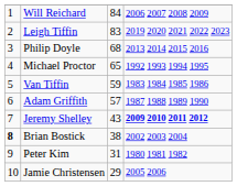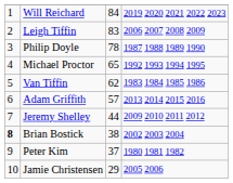 <table class="wikitable">
 <tr>
 </tr>
 <tr>
 <td>1</td>
 <td><a href='#'>Will Reichard</a></td>
 <td>84</td>
-<td style="font-size:85%;"><a href='#'>2006</a> <a href='#'>2007</a> <a href='#'>2008</a> <a href='#'>2009</a></td>
+<td style="font-size:85%;"><a href='#'>2019</a> <a href='#'>2020</a> <a href='#'>2021</a> <a href='#'>2022</a> <a href='#'>2023</a></td>
 </tr>
 <tr>
 <td>2</td>
 <td><a href='#'>Leigh Tiffin</a></td>
 <td>83</td>
-<td style="font-size:85%;"><a href='#'>2019</a> <a href='#'>2020</a> <a href='#'>2021</a> <a href='#'>2022</a> <a href='#'>2023</a></td>
+<td style="font-size:85%;"><a href='#'>2006</a> <a href='#'>2007</a> <a href='#'>2008</a> <a href='#'>2009</a></td>
 </tr>
 <tr>
 <td>3</td>
 <td>Philip Doyle</td>
-<td>68</td>
-<td style="font-size:85%;"><a href='#'>2013</a> <a href='#'>2014</a> <a href='#'>2015</a> <a href='#'>2016</a></td>
+<td>78</td>
+<td style="font-size:85%;"><a href='#'>1987</a> <a href='#'>1988</a> <a href='#'>1989</a> <a href='#'>1990</a></td>
 </tr>
 <tr>
 <td>4</td>
 <td>Michael Proctor</td>
 <td>65</td>
 <td style="font-size:85%;"><a href='#'>1992</a> <a href='#'>1993</a> <a href='#'>1994</a> <a href='#'>1995</a></td>
 </tr>
 <tr>
 <td>5</td>
 <td><a href='#'>Van Tiffin</a></td>
-<td>59</td>
+<td>62</td>
 <td style="font-size:85%;"><a href='#'>1983</a> <a href='#'>1984</a> <a href='#'>1985</a> <a href='#'>1986</a></td>
 </tr>
 <tr>
 <td>6</td>
 <td><a href='#'>Adam Griffith</a></td>
 <td>57</td>
-<td style="font-size:85%;"><a href='#'>1987</a> <a href='#'>1988</a> <a href='#'>1989</a> <a href='#'>1990</a></td>
+<td style="font-size:85%;"><a href='#'>2013</a> <a href='#'>2014</a> <a href='#'>2015</a> <a href='#'>2016</a></td>
 </tr>
 <tr>
 <td>7</td>
 <td><a href='#'>Jeremy Shelley</a></td>
-<td>43</td>
-<td style="font-size:85%;"><strong><a href='#'>2009</a> <a href='#'>2010</a> <a href='#'>2011</a> <a href='#'>2012</a></strong></td>
+<td>44</td>
+<td style="font-size:85%;"><a href='#'>2009</a> <a href='#'>2010</a> <a href='#'>2011</a> <a href='#'>2012</a></td>
 </tr>
 <tr>
 <td><strong>8</strong></td>
 <td>Brian Bostick</td>
 <td>38</td>
 <td style="font-size:85%;"><a href='#'>2002</a> <a href='#'>2003</a> <a href='#'>2004</a></td>
 </tr>
 <tr>
 <td>9</td>
 <td>Peter Kim</td>
-<td>31</td>
+<td>37</td>
 <td style="font-size:85%;"><a href='#'>1980</a> <a href='#'>1981</a> <a href='#'>1982</a></td>
 </tr>
 <tr>
 <td>10</td>
 <td>Jamie Christensen</td>
 <td>29</td>
 <td style="font-size:85%;"><a href='#'>2005</a> <a href='#'>2006</a></td>
 </tr>
 </table>
